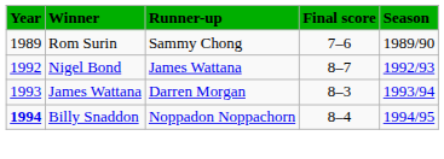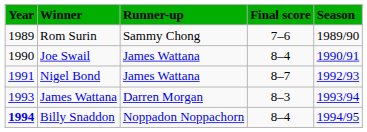 <table class="wikitable" style="margin: auto">
 <tr>
 <th style="text-align: center; background-color: #00af00">Year</th>
 <th style="text-align: left; background-color: #00af00">Winner</th>
 <th style="text-align: left; background-color: #00af00">Runner-up</th>
 <th style="text-align: left; background-color: #00af00">Final score</th>
 <th style="text-align: left; background-color: #00af00">Season</th>
 </tr>
 <tr>
 <td>1989</td>
 <td> Rom Surin</td>
 <td> Sammy Chong</td>
 <td style="text-align: center">7–6</td>
 <td>1989/90</td>
 </tr>
 <tr>
-<td><a href='#'>1992</a></td>
+<td>1990</td>
+<td> <a href='#'>Joe Swail</a></td>
+<td> <a href='#'>James Wattana</a></td>
+<td style="text-align: center">8–4 </td>
+<td><a href='#'>1990/91</a></td>
+</tr>
+<tr>
+<td><a href='#'>1991</a></td>
 <td> <a href='#'>Nigel Bond</a></td>
 <td> <a href='#'>James Wattana</a></td>
 <td style="text-align: center">8–7 </td>
 <td><a href='#'>1992/93</a></td>
 </tr>
 <tr>
 <td><a href='#'>1993</a></td>
 <td> <a href='#'>James Wattana</a></td>
 <td> <a href='#'>Darren Morgan</a></td>
 <td style="text-align: center">8–3 </td>
 <td><a href='#'>1993/94</a></td>
 </tr>
 <tr>
 <td><strong><a href='#'>1994</a></strong></td>
 <td> <a href='#'>Billy Snaddon</a></td>
 <td> <a href='#'>Noppadon Noppachorn</a></td>
 <td style="text-align: center">8–4 </td>
 <td><a href='#'>1994/95</a></td>
 </tr>
 </table>
